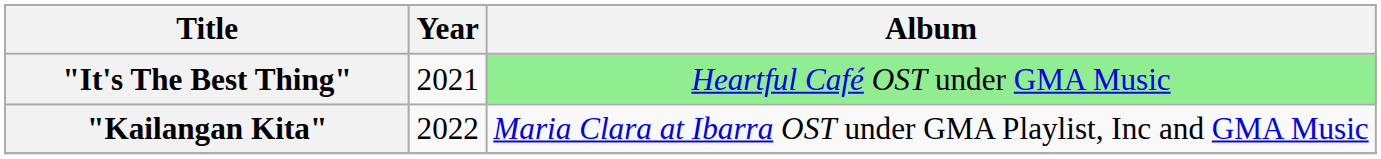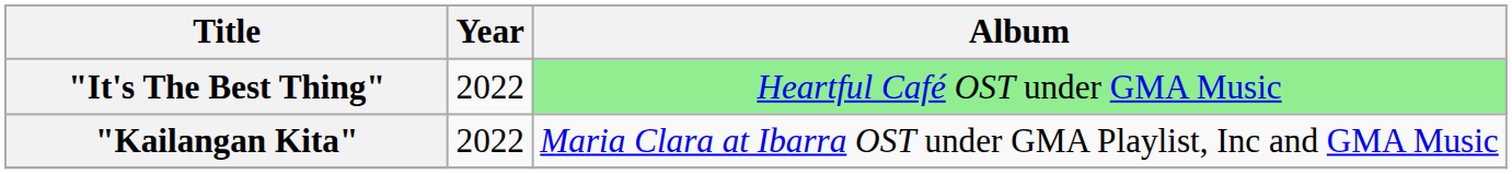 <table class="wikitable plainrowheaders" style="text-align:center;">
 <tr>
 <th scope="col" rowspan="1" style="width:200px;">Title</th>
 <th scope="col" rowspan="1">Year</th>
 <th scope="col" rowspan="1">Album</th>
 </tr>
 <tr>
 <th scope="row">"It's The Best Thing"</th>
-<td>2021</td>
+<td>2022</td>
 <td style="background: lightgreen;"><em><a href='#'>Heartful Café</a> OST</em> under <a href='#'>GMA Music</a></td>
 </tr>
 <tr>
 <th scope="row">"Kailangan Kita"</th>
 <td>2022</td>
 <td><em><a href='#'>Maria Clara at Ibarra</a> OST</em> under GMA Playlist, Inc and <a href='#'>GMA Music</a></td>
 </tr>
 <tr>
 </tr>
 </table>
